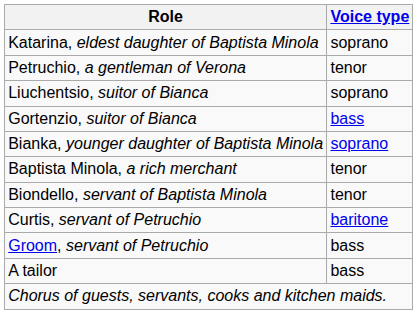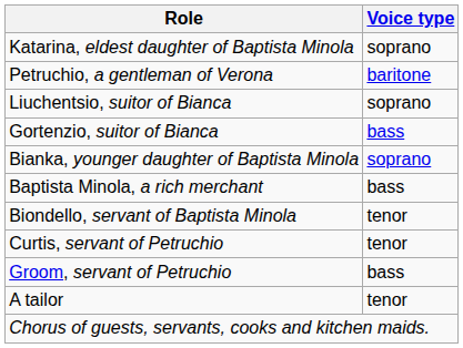 <table class="wikitable">
 <tr>
 <th>Role</th>
 <th><a href='#'>Voice type</a></th>
 </tr>
 <tr>
 <td>Katarina, <em>eldest daughter of Baptista Minola</em></td>
 <td>soprano</td>
 </tr>
 <tr>
 <td>Petruchio, <em>a gentleman of Verona</em></td>
-<td>tenor</td>
+<td><a href='#'>baritone</a></td>
 </tr>
 <tr>
 <td>Liuchentsio, <em>suitor of Bianca</em></td>
 <td>soprano</td>
 </tr>
 <tr>
 <td>Gortenzio, <em>suitor of Bianca</em></td>
 <td><a href='#'>bass</a></td>
 </tr>
 <tr>
 <td>Bianka, <em>younger daughter of Baptista Minola</em></td>
 <td><a href='#'>soprano</a></td>
 </tr>
 <tr>
 <td>Baptista Minola, <em>a rich merchant</em></td>
-<td>tenor</td>
+<td>bass</td>
 </tr>
 <tr>
 <td>Biondello, <em>servant of Baptista Minola</em></td>
 <td>tenor</td>
 </tr>
 <tr>
 <td>Curtis, <em>servant of Petruchio</em></td>
-<td><a href='#'>baritone</a></td>
+<td>tenor</td>
 </tr>
 <tr>
 <td><a href='#'>Groom</a>, <em>servant of Petruchio</em></td>
 <td>bass</td>
 </tr>
 <tr>
 <td>A tailor</td>
-<td>bass</td>
+<td>tenor</td>
 </tr>
 <tr>
 <td colspan="3"><em>Chorus of guests, servants, cooks and kitchen maids.</em></td>
 </tr>
 </table>
